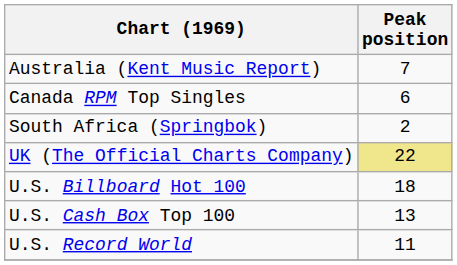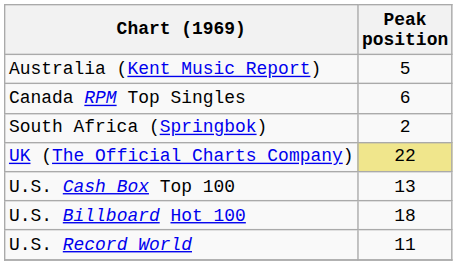 <table class="wikitable sortable">
 <tr>
 <th align="left">Chart (1969)</th>
 <th align="left">Peak<br>position</th>
 </tr>
 <tr>
 <td>Australia (<a href='#'>Kent Music Report</a>)</td>
-<td style="text-align:center;">7</td>
+<td style="text-align:center;">5</td>
 </tr>
 <tr>
 <td>Canada <em><a href='#'>RPM</a></em> Top Singles</td>
 <td style="text-align:center;">6</td>
 </tr>
 <tr>
 <td>South Africa (<a href='#'>Springbok</a>)</td>
 <td align="center">2</td>
 </tr>
 <tr>
 <td><a href='#'>UK</a> (<a href='#'>The Official Charts Company</a>)</td>
 <td style="background: khaki; text-align:center;">22</td>
 </tr>
 <tr>
+<td>U.S. <em><a href='#'>Cash Box</a></em> Top 100</td>
+<td style="text-align:center;">13</td>
+</tr>
+<tr>
 <td>U.S. <em><a href='#'>Billboard</a></em> <a href='#'>Hot 100</a></td>
 <td style="text-align:center;">18</td>
-</tr>
-<tr>
-<td>U.S. <em><a href='#'>Cash Box</a></em> Top 100</td>
-<td style="text-align:center;">13</td>
 </tr>
 <tr>
 <td>U.S. <em><a href='#'>Record World</a></em></td>
 <td style="text-align:center;">11</td>
 </tr>
 <tr>
 </tr>
 </table>
